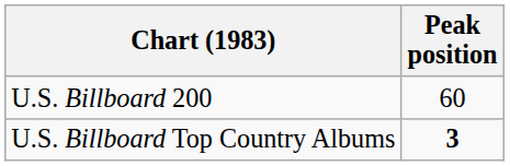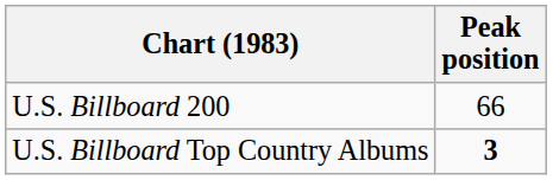 <table class="wikitable">
 <tr>
 <th>Chart (1983)</th>
 <th>Peak<br>position</th>
 </tr>
 <tr>
 <td>U.S. <em>Billboard</em> 200</td>
-<td align="center">60</td>
+<td align="center">66</td>
 </tr>
 <tr>
 <td>U.S. <em>Billboard</em> Top Country Albums</td>
 <td align="center"><strong>3</strong></td>
 </tr>
 </table>
